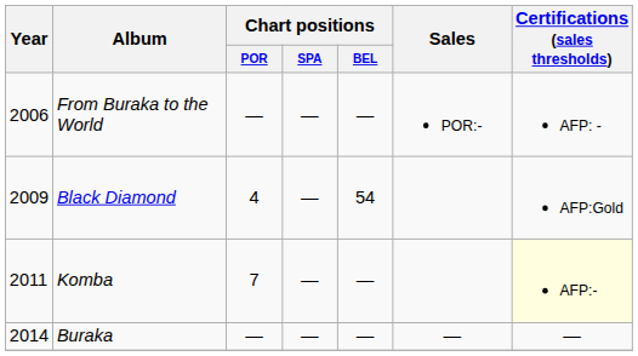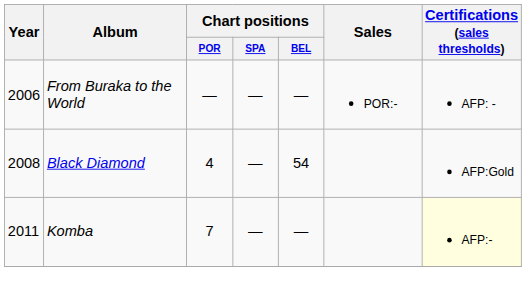 <table class="wikitable">
 <tr>
 <th width="20" rowspan="2"><strong>Year</strong></th>
 <th width="150" rowspan="2"><strong>Album</strong></th>
 <th colspan="3"><strong>Chart positions</strong></th>
 <th width="100" rowspan="2">Sales</th>
 <th width="100" rowspan="2"><a href='#'>Certifications</a><br><small>(<a href='#'>sales thresholds</a>)</small></th>
 </tr>
 <tr>
 <th style="width:4em;font-size:70%"><a href='#'>POR</a></th>
 <th style="width:4em;font-size:70%"><a href='#'>SPA</a></th>
 <th style="width:4em;font-size:70%"><a href='#'>BEL</a></th>
 </tr>
 <tr>
 <td>2006</td>
 <td><em>From Buraka to the World</em></td>
 <td align="center">—</td>
 <td align="center">—</td>
 <td align="center">—</td>
 <td><br><ul><li><small>POR:-</small></li></ul></td>
 <td><br><ul><li><small>AFP: -</small></li></ul></td>
 </tr>
 <tr>
-<td>2009</td>
+<td>2008</td>
 <td><em><a href='#'>Black Diamond</a></em></td>
 <td align="center">4</td>
 <td align="center">—</td>
 <td align="center">54</td>
 <td></td>
 <td><br><ul><li><small>AFP:Gold</small></li></ul></td>
 </tr>
 <tr>
 <td>2011</td>
 <td><em>Komba</em></td>
 <td align="center">7</td>
 <td align="center">—</td>
 <td align="center">—</td>
 <td></td>
 <td style="background: lightyellow;"><br><ul><li><small>AFP:-</small></li></ul></td>
 </tr>
 <tr>
-<td>2014</td>
-<td><em>Buraka</em></td>
-<td align="center">—</td>
-<td align="center">—</td>
-<td align="center">—</td>
-<td align="center">—</td>
-<td align="center">—</td>
-</tr>
-<tr>
 </tr>
 </table>
